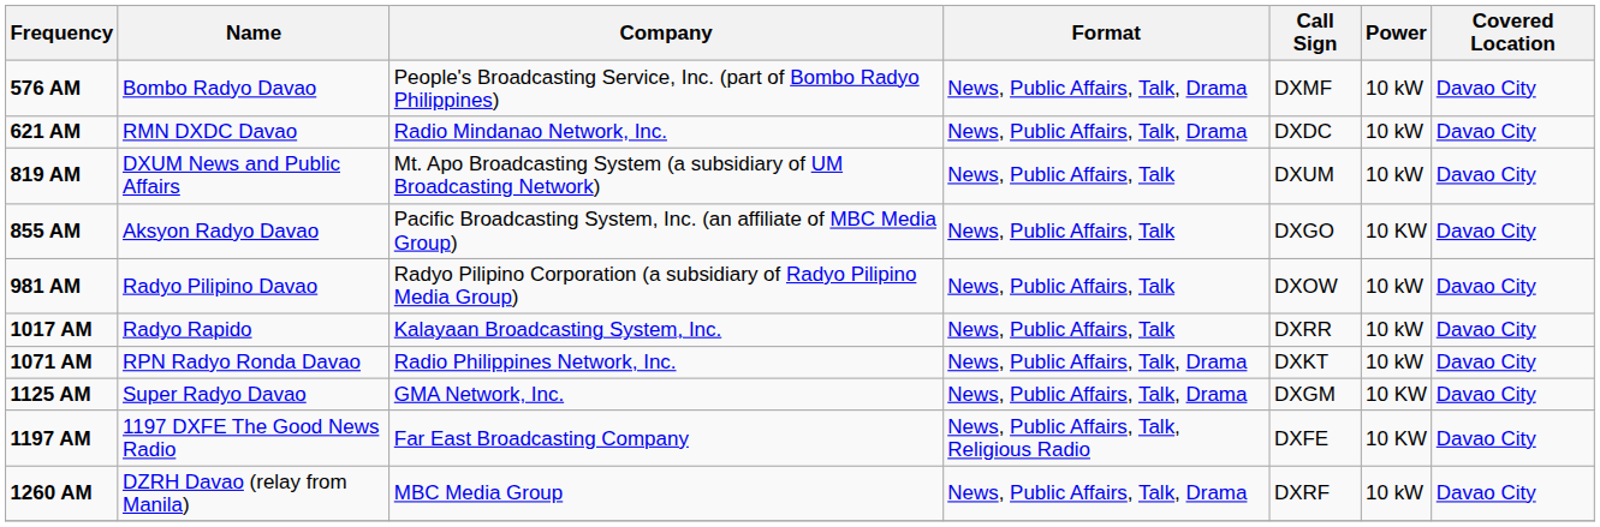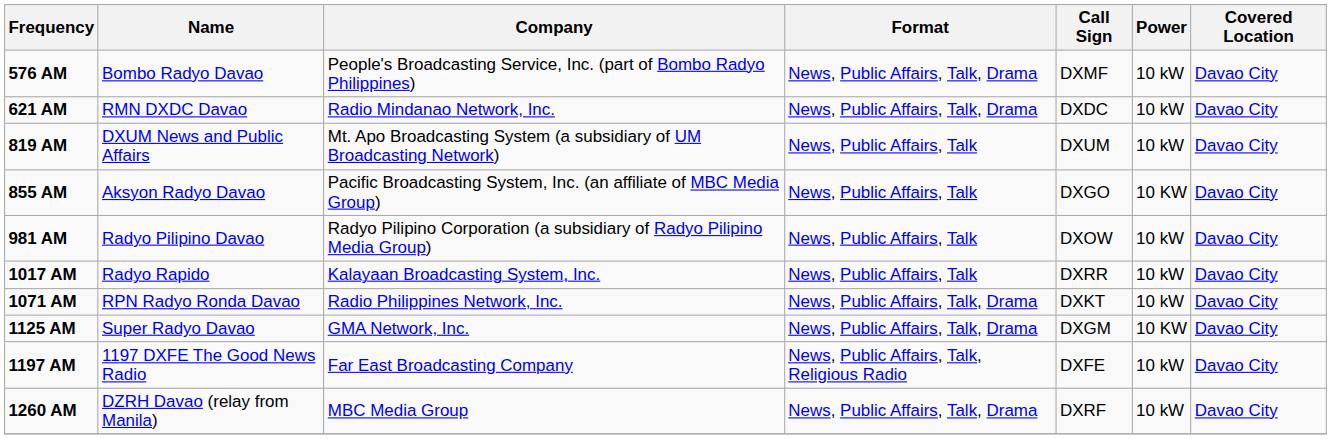 <table class="wikitable">
 <tr>
 <th>Frequency</th>
 <th>Name</th>
 <th>Company</th>
 <th>Format</th>
 <th>Call Sign</th>
 <th>Power</th>
 <th>Covered Location</th>
 </tr>
 <tr>
 <td><strong>576 AM</strong></td>
 <td><a href='#'>Bombo Radyo Davao</a></td>
 <td>People's Broadcasting Service, Inc. (part of <a href='#'>Bombo Radyo Philippines</a>)</td>
 <td><a href='#'>News</a>, <a href='#'>Public Affairs</a>, <a href='#'>Talk</a>, <a href='#'>Drama</a></td>
 <td>DXMF</td>
 <td>10 kW</td>
 <td><a href='#'>Davao City</a></td>
 </tr>
 <tr>
 <td><strong>621 AM</strong></td>
 <td><a href='#'>RMN DXDC Davao</a></td>
 <td><a href='#'>Radio Mindanao Network, Inc.</a></td>
 <td><a href='#'>News</a>, <a href='#'>Public Affairs</a>, <a href='#'>Talk</a>, <a href='#'>Drama</a></td>
 <td>DXDC</td>
 <td>10 kW</td>
 <td><a href='#'>Davao City</a></td>
 </tr>
 <tr>
 <td><strong>819 AM</strong></td>
 <td><a href='#'>DXUM News and Public Affairs</a></td>
 <td>Mt. Apo Broadcasting System (a subsidiary of <a href='#'>UM Broadcasting Network</a>)</td>
 <td><a href='#'>News</a>, <a href='#'>Public Affairs</a>, <a href='#'>Talk</a></td>
 <td>DXUM</td>
 <td>10 kW</td>
 <td><a href='#'>Davao City</a></td>
 </tr>
 <tr>
 <td><strong>855 AM</strong></td>
 <td><a href='#'>Aksyon Radyo Davao</a></td>
 <td>Pacific Broadcasting System, Inc. (an affiliate of <a href='#'>MBC Media Group</a>)</td>
 <td><a href='#'>News</a>, <a href='#'>Public Affairs</a>, <a href='#'>Talk</a></td>
 <td>DXGO</td>
 <td>10 KW</td>
 <td><a href='#'>Davao City</a></td>
 </tr>
 <tr>
 <td><strong>981 AM</strong></td>
 <td><a href='#'>Radyo Pilipino Davao</a></td>
 <td>Radyo Pilipino Corporation (a subsidiary of <a href='#'>Radyo Pilipino Media Group</a>)</td>
 <td><a href='#'>News</a>, <a href='#'>Public Affairs</a>, <a href='#'>Talk</a></td>
 <td>DXOW</td>
 <td>10 kW</td>
 <td><a href='#'>Davao City</a></td>
 </tr>
 <tr>
 <td><strong>1017 AM</strong></td>
 <td><a href='#'>Radyo Rapido</a></td>
 <td><a href='#'>Kalayaan Broadcasting System, Inc.</a></td>
 <td><a href='#'>News</a>, <a href='#'>Public Affairs</a>, <a href='#'>Talk</a></td>
 <td>DXRR</td>
 <td>10 kW</td>
 <td><a href='#'>Davao City</a></td>
 </tr>
 <tr>
 <td><strong>1071 AM</strong></td>
 <td><a href='#'>RPN Radyo Ronda Davao</a></td>
 <td><a href='#'>Radio Philippines Network, Inc.</a></td>
 <td><a href='#'>News</a>, <a href='#'>Public Affairs</a>, <a href='#'>Talk</a>, <a href='#'>Drama</a></td>
 <td>DXKT</td>
 <td>10 kW</td>
 <td><a href='#'>Davao City</a></td>
 </tr>
 <tr>
 <td><strong>1125 AM</strong></td>
 <td><a href='#'>Super Radyo Davao</a></td>
 <td><a href='#'>GMA Network, Inc.</a></td>
 <td><a href='#'>News</a>, <a href='#'>Public Affairs</a>, <a href='#'>Talk</a>, <a href='#'>Drama</a></td>
 <td>DXGM</td>
 <td>10 KW</td>
 <td><a href='#'>Davao City</a></td>
 </tr>
 <tr>
 <td><strong>1197 AM</strong></td>
 <td><a href='#'>1197 DXFE The Good News Radio</a></td>
 <td><a href='#'>Far East Broadcasting Company</a></td>
 <td><a href='#'>News</a>, <a href='#'>Public Affairs</a>, <a href='#'>Talk</a>, <a href='#'>Religious Radio</a></td>
 <td>DXFE</td>
-<td>10 KW</td>
+<td>10 kW</td>
 <td><a href='#'>Davao City</a></td>
 </tr>
 <tr>
 <td><strong>1260 AM</strong></td>
 <td><a href='#'>DZRH Davao</a> (relay from <a href='#'>Manila</a>)</td>
 <td><a href='#'>MBC Media Group</a></td>
 <td><a href='#'>News</a>, <a href='#'>Public Affairs</a>, <a href='#'>Talk</a>, <a href='#'>Drama</a></td>
 <td>DXRF</td>
 <td>10 kW</td>
 <td><a href='#'>Davao City</a></td>
 </tr>
 <tr>
 </tr>
 </table>
